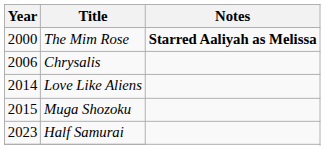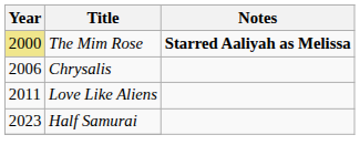 <table class="wikitable plainrowheaders sortable">
 <tr>
 <th scope="col">Year</th>
 <th scope="col">Title</th>
 <th class="unsortable">Notes</th>
 </tr>
 <tr>
-<td>2000</td>
+<td style="background: khaki;">2000</td>
 <td><em>The Mim Rose</em></td>
 <td><strong>Starred Aaliyah as Melissa</strong></td>
 </tr>
 <tr>
 <td>2006</td>
 <td><em>Chrysalis</em></td>
 <td></td>
 </tr>
 <tr>
-<td>2014</td>
+<td>2011</td>
 <td><em>Love Like Aliens</em></td>
-<td></td>
-</tr>
-<tr>
-<td>2015</td>
-<td><em>Muga Shozoku</em></td>
 <td></td>
 </tr>
 <tr>
 <td>2023</td>
 <td><em>Half Samurai</em></td>
 </tr>
 <tr>
 </tr>
 </table>
